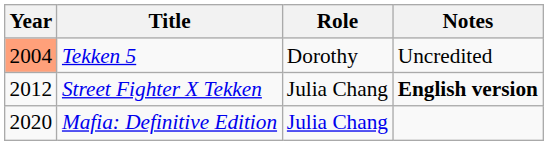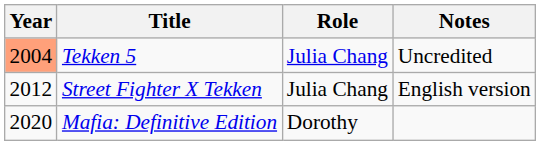 <table class="wikitable sortable">
 <tr>
 <th>Year</th>
 <th>Title</th>
 <th>Role</th>
 <th>Notes</th>
 </tr>
 <tr>
 <td style="background: lightsalmon;">2004</td>
 <td><em><a href='#'>Tekken 5</a></em></td>
-<td>Dorothy</td>
+<td><a href='#'>Julia Chang</a></td>
 <td>Uncredited</td>
 </tr>
 <tr>
 <td>2012</td>
 <td><em><a href='#'>Street Fighter X Tekken</a></em></td>
 <td>Julia Chang</td>
-<td><strong>English version</strong></td>
+<td>English version</td>
 </tr>
 <tr>
 <td>2020</td>
 <td><em><a href='#'>Mafia: Definitive Edition</a></em></td>
-<td><a href='#'>Julia Chang</a></td>
+<td>Dorothy</td>
 <td></td>
 </tr>
 </table>
